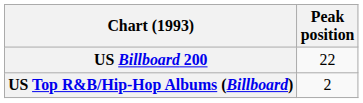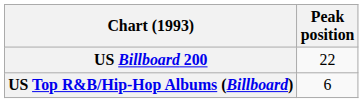 <table class="wikitable sortable plainrowheaders" style="text-align:center">
 <tr>
 <th scope="col">Chart (1993)</th>
 <th scope="col">Peak<br> position</th>
 </tr>
 <tr>
 <th scope="row">US <a href='#'><em>Billboard</em> 200</a></th>
 <td>22</td>
 </tr>
 <tr>
 <th scope="row">US <a href='#'>Top R&B/Hip-Hop Albums</a> (<em><a href='#'>Billboard</a></em>)</th>
-<td>2</td>
+<td>6</td>
 </tr>
 </table>
